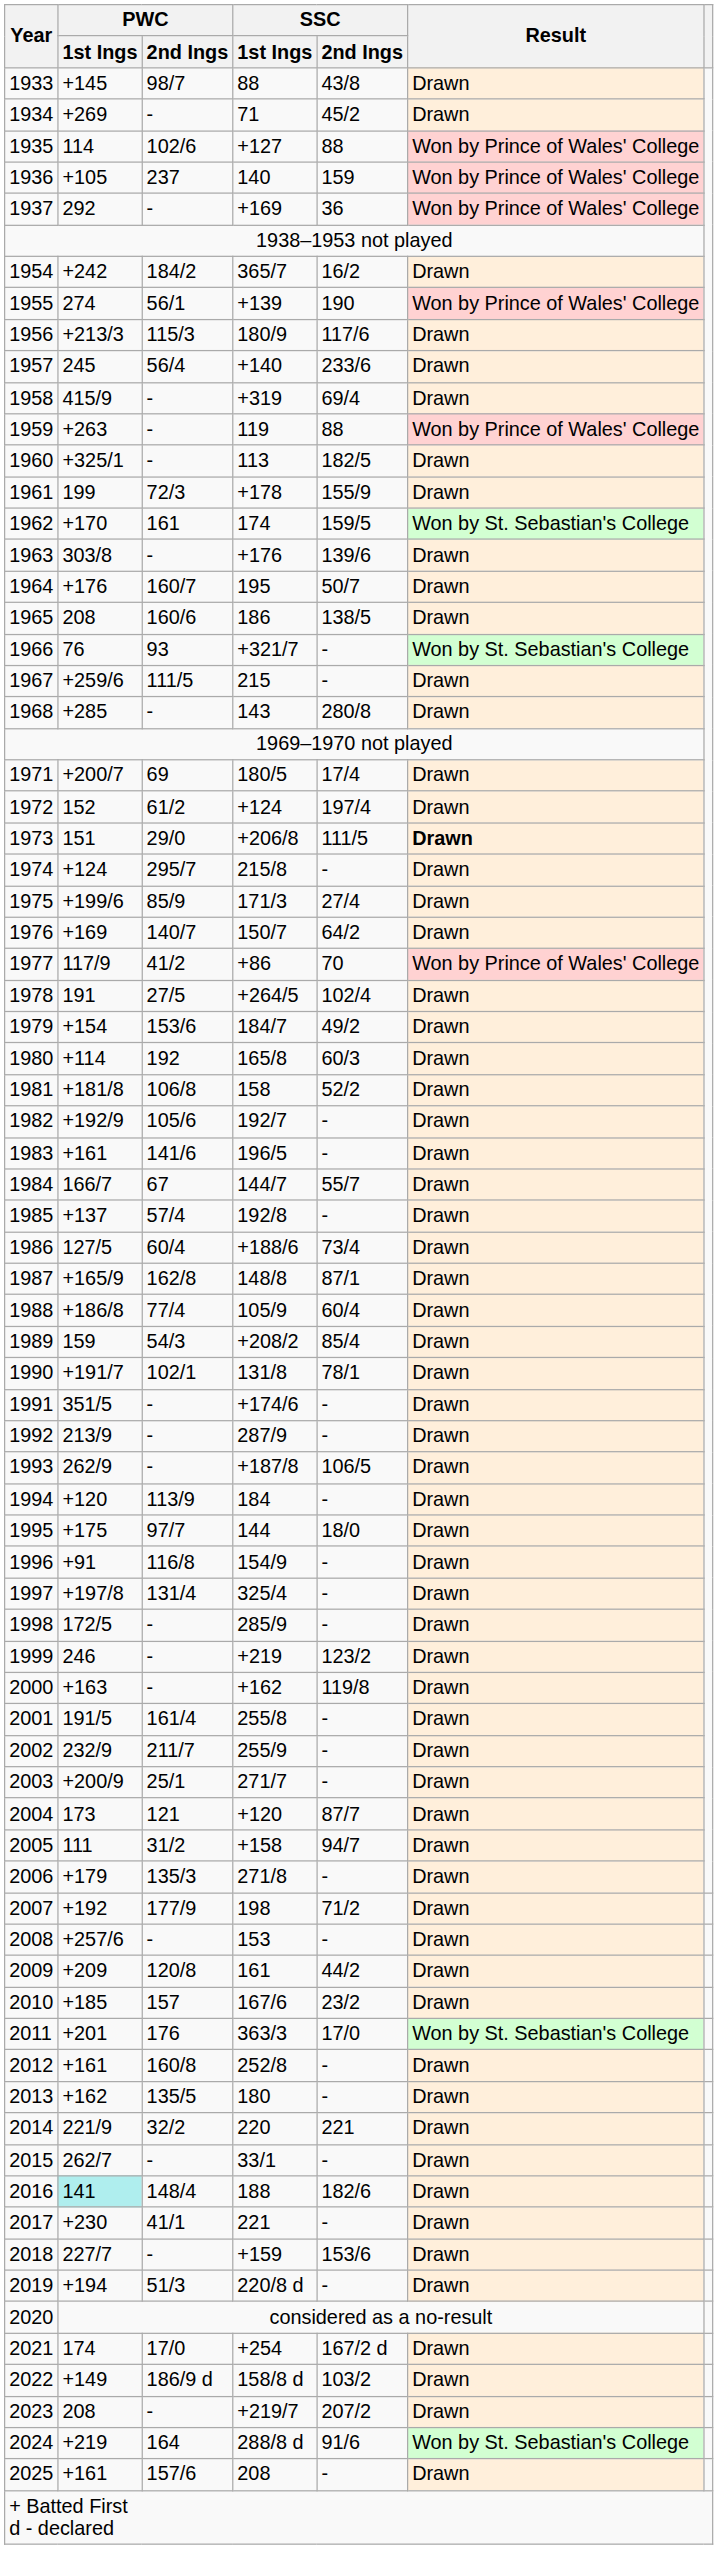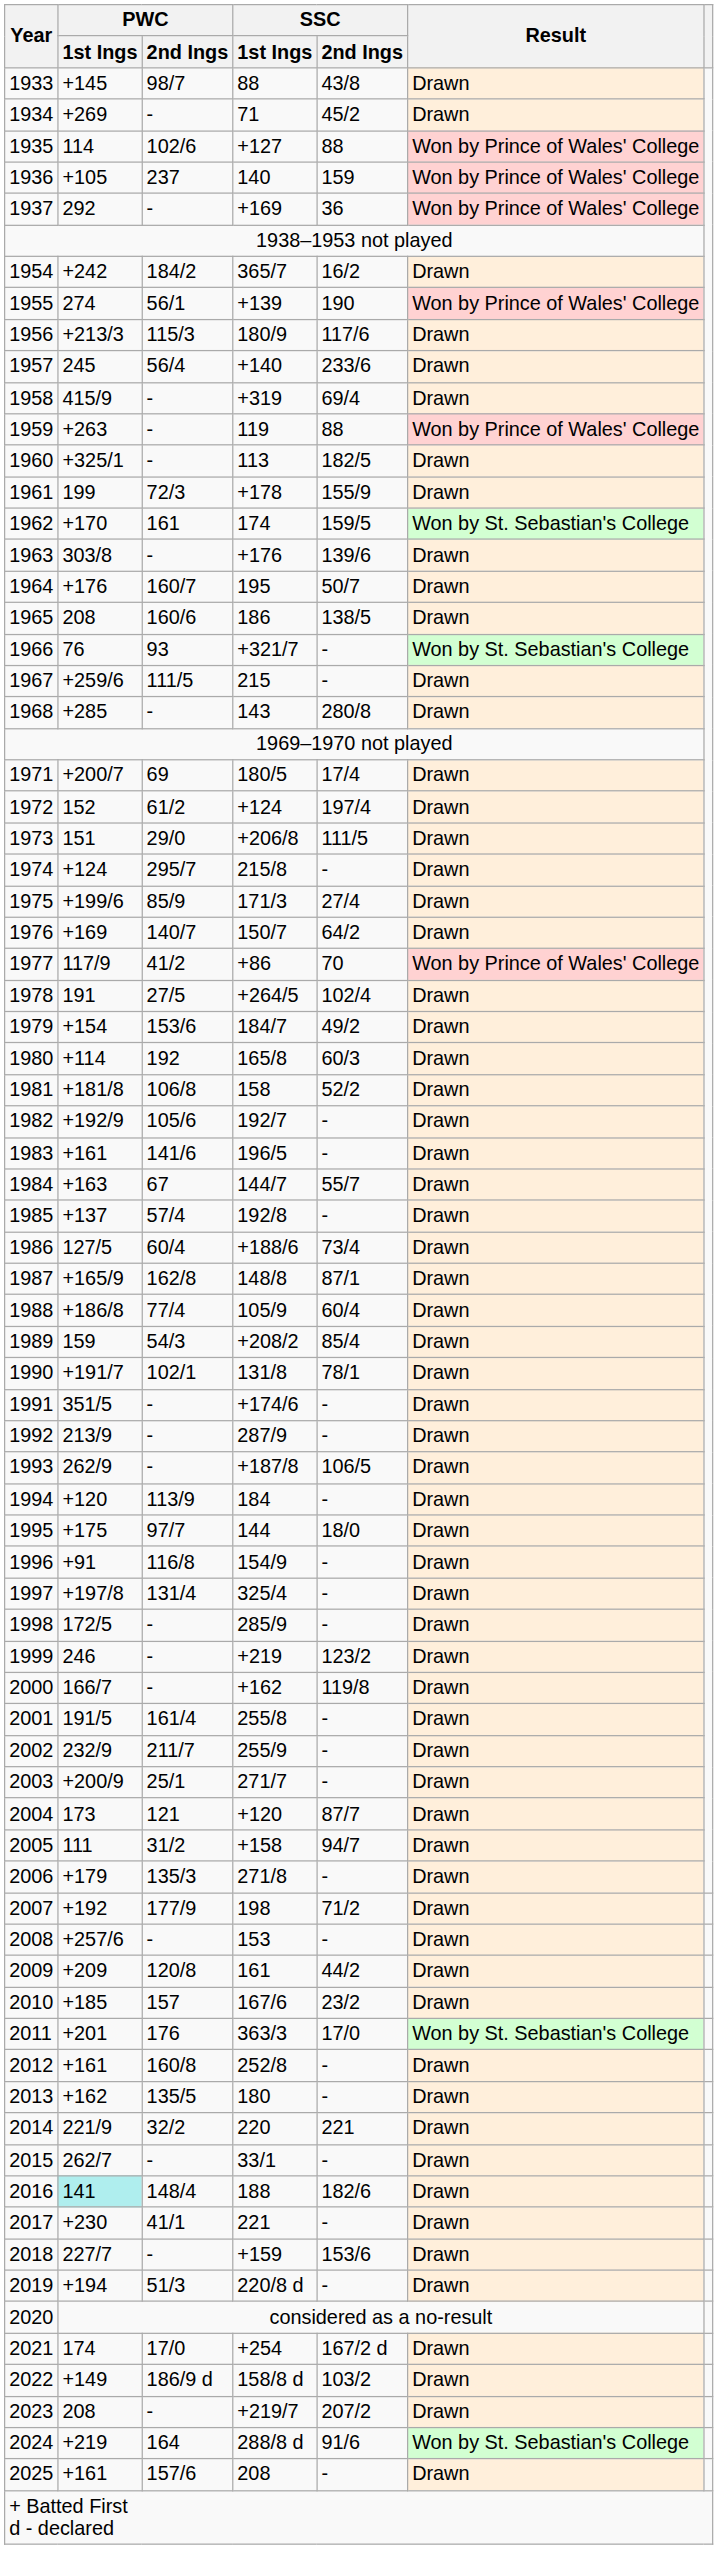 <table class="wikitable collapsible">
 <tr>
 <th rowspan="2" style="text-align: middle;">Year</th>
 <th colspan="2" style="text-align: middle;">PWC</th>
 <th colspan="2" style="text-align: middle;">SSC</th>
 <th rowspan="2" style="text-align: middle;">Result</th>
 <th rowspan="2" style="text-align: middle;"></th>
 </tr>
 <tr>
 <th style="text-align: middle;" data-sort-type="number">1st Ings</th>
 <th style="text-align: middle;" data-sort-type="number">2nd Ings</th>
 <th style="text-align: middle;" data-sort-type="number">1st Ings</th>
 <th style="text-align: middle;" data-sort-type="number">2nd Ings</th>
 </tr>
 <tr>
 <td>1933</td>
 <td>+145</td>
 <td>98/7</td>
 <td>88</td>
 <td>43/8</td>
 <td style="background: #FFEFDB;">Drawn</td>
 <td rowspan="58"></td>
 </tr>
 <tr>
 <td>1934</td>
 <td>+269</td>
 <td>-</td>
 <td>71</td>
 <td>45/2</td>
 <td style="background: #FFEFDB;">Drawn</td>
 </tr>
 <tr>
 <td>1935</td>
 <td>114</td>
 <td>102/6</td>
 <td>+127</td>
 <td>88</td>
 <td style="background:#FFD2D2;">Won by Prince of Wales' College</td>
 </tr>
 <tr>
 <td>1936</td>
 <td>+105</td>
 <td>237</td>
 <td>140</td>
 <td>159</td>
 <td style="background:#FFD2D2;">Won by Prince of Wales' College</td>
 </tr>
 <tr>
 <td>1937</td>
 <td>292</td>
 <td>-</td>
 <td>+169</td>
 <td>36</td>
 <td style="background:#FFD2D2;">Won by Prince of Wales' College</td>
 </tr>
 <tr>
 <td colspan="6" style="text-align: center;">1938–1953 not played</td>
 </tr>
 <tr>
 <td>1954</td>
 <td>+242</td>
 <td>184/2</td>
 <td>365/7</td>
 <td>16/2</td>
 <td style="background: #FFEFDB;">Drawn</td>
 </tr>
 <tr>
 <td>1955</td>
 <td>274</td>
 <td>56/1</td>
 <td>+139</td>
 <td>190</td>
 <td style="background:#FFD2D2;">Won by Prince of Wales' College</td>
 </tr>
 <tr>
 <td>1956</td>
 <td>+213/3</td>
 <td>115/3</td>
 <td>180/9</td>
 <td>117/6</td>
 <td style="background: #FFEFDB;">Drawn</td>
 </tr>
 <tr>
 <td>1957</td>
 <td>245</td>
 <td>56/4</td>
 <td>+140</td>
 <td>233/6</td>
 <td style="background: #FFEFDB;">Drawn</td>
 </tr>
 <tr>
 <td>1958</td>
 <td>415/9</td>
 <td>-</td>
 <td>+319</td>
 <td>69/4</td>
 <td style="background: #FFEFDB;">Drawn</td>
 </tr>
 <tr>
 <td>1959</td>
 <td>+263</td>
 <td>-</td>
 <td>119</td>
 <td>88</td>
 <td style="background:#FFD2D2;">Won by Prince of Wales' College</td>
 </tr>
 <tr>
 <td>1960</td>
 <td>+325/1</td>
 <td>-</td>
 <td>113</td>
 <td>182/5</td>
 <td style="background: #FFEFDB;">Drawn</td>
 </tr>
 <tr>
 <td>1961</td>
 <td>199</td>
 <td>72/3</td>
 <td>+178</td>
 <td>155/9</td>
 <td style="background: #FFEFDB;">Drawn</td>
 </tr>
 <tr>
 <td>1962</td>
 <td>+170</td>
 <td>161</td>
 <td>174</td>
 <td>159/5</td>
 <td style="background:#D2FFD2;">Won by St. Sebastian's College</td>
 </tr>
 <tr>
 <td>1963</td>
 <td>303/8</td>
 <td>-</td>
 <td>+176</td>
 <td>139/6</td>
 <td style="background: #FFEFDB;">Drawn</td>
 </tr>
 <tr>
 <td>1964</td>
 <td>+176</td>
 <td>160/7</td>
 <td>195</td>
 <td>50/7</td>
 <td style="background: #FFEFDB;">Drawn</td>
 </tr>
 <tr>
 <td>1965</td>
 <td>208</td>
 <td>160/6</td>
 <td>186</td>
 <td>138/5</td>
 <td style="background: #FFEFDB;">Drawn</td>
 </tr>
 <tr>
 <td>1966</td>
 <td>76</td>
 <td>93</td>
 <td>+321/7</td>
 <td>-</td>
 <td style="background:#D2FFD2;">Won by St. Sebastian's College</td>
 </tr>
 <tr>
 <td>1967</td>
 <td>+259/6</td>
 <td>111/5</td>
 <td>215</td>
 <td>-</td>
 <td style="background: #FFEFDB;">Drawn</td>
 </tr>
 <tr>
 <td>1968</td>
 <td>+285</td>
 <td>-</td>
 <td>143</td>
 <td>280/8</td>
 <td style="background: #FFEFDB;">Drawn</td>
 </tr>
 <tr>
 <td colspan="6" style="text-align: center;">1969–1970 not played</td>
 </tr>
 <tr>
 <td>1971</td>
 <td>+200/7</td>
 <td>69</td>
 <td>180/5</td>
 <td>17/4</td>
 <td style="background: #FFEFDB;">Drawn</td>
 </tr>
 <tr>
 <td>1972</td>
 <td>152</td>
 <td>61/2</td>
 <td>+124</td>
 <td>197/4</td>
 <td style="background: #FFEFDB;">Drawn</td>
 </tr>
 <tr>
 <td>1973</td>
 <td>151</td>
 <td>29/0</td>
 <td>+206/8</td>
 <td>111/5</td>
-<td style="background: #FFEFDB;"><strong>Drawn</strong></td>
+<td style="background: #FFEFDB;">Drawn</td>
 </tr>
 <tr>
 <td>1974</td>
 <td>+124</td>
 <td>295/7</td>
 <td>215/8</td>
 <td>-</td>
 <td style="background: #FFEFDB;">Drawn</td>
 </tr>
 <tr>
 <td>1975</td>
 <td>+199/6</td>
 <td>85/9</td>
 <td>171/3</td>
 <td>27/4</td>
 <td style="background: #FFEFDB;">Drawn</td>
 </tr>
 <tr>
 <td>1976</td>
 <td>+169</td>
 <td>140/7</td>
 <td>150/7</td>
 <td>64/2</td>
 <td style="background: #FFEFDB;">Drawn</td>
 </tr>
 <tr>
 <td>1977</td>
 <td>117/9</td>
 <td>41/2</td>
 <td>+86</td>
 <td>70</td>
 <td style="background:#FFD2D2;">Won by Prince of Wales' College</td>
 </tr>
 <tr>
 <td>1978</td>
 <td>191</td>
 <td>27/5</td>
 <td>+264/5</td>
 <td>102/4</td>
 <td style="background: #FFEFDB;">Drawn</td>
 </tr>
 <tr>
 <td>1979</td>
 <td>+154</td>
 <td>153/6</td>
 <td>184/7</td>
 <td>49/2</td>
 <td style="background: #FFEFDB;">Drawn</td>
 </tr>
 <tr>
 <td>1980</td>
 <td>+114</td>
 <td>192</td>
 <td>165/8</td>
 <td>60/3</td>
 <td style="background: #FFEFDB;">Drawn</td>
 </tr>
 <tr>
 <td>1981</td>
 <td>+181/8</td>
 <td>106/8</td>
 <td>158</td>
 <td>52/2</td>
 <td style="background: #FFEFDB;">Drawn</td>
 </tr>
 <tr>
 <td>1982</td>
 <td>+192/9</td>
 <td>105/6</td>
 <td>192/7</td>
 <td>-</td>
 <td style="background: #FFEFDB;">Drawn</td>
 </tr>
 <tr>
 <td>1983</td>
 <td>+161</td>
 <td>141/6</td>
 <td>196/5</td>
 <td>-</td>
 <td style="background: #FFEFDB;">Drawn</td>
 </tr>
 <tr>
 <td>1984</td>
-<td>166/7</td>
+<td>+163</td>
 <td>67</td>
 <td>144/7</td>
 <td>55/7</td>
 <td style="background: #FFEFDB;">Drawn</td>
 </tr>
 <tr>
 <td>1985</td>
 <td>+137</td>
 <td>57/4</td>
 <td>192/8</td>
 <td>-</td>
 <td style="background: #FFEFDB;">Drawn</td>
 </tr>
 <tr>
 <td>1986</td>
 <td>127/5</td>
 <td>60/4</td>
 <td>+188/6</td>
 <td>73/4</td>
 <td style="background: #FFEFDB;">Drawn</td>
 </tr>
 <tr>
 <td>1987</td>
 <td>+165/9</td>
 <td>162/8</td>
 <td>148/8</td>
 <td>87/1</td>
 <td style="background: #FFEFDB;">Drawn</td>
 </tr>
 <tr>
 <td>1988</td>
 <td>+186/8</td>
 <td>77/4</td>
 <td>105/9</td>
 <td>60/4</td>
 <td style="background: #FFEFDB;">Drawn</td>
 </tr>
 <tr>
 <td>1989</td>
 <td>159</td>
 <td>54/3</td>
 <td>+208/2</td>
 <td>85/4</td>
 <td style="background: #FFEFDB;">Drawn</td>
 </tr>
 <tr>
 <td>1990</td>
 <td>+191/7</td>
 <td>102/1</td>
 <td>131/8</td>
 <td>78/1</td>
 <td style="background: #FFEFDB;">Drawn</td>
 </tr>
 <tr>
 <td>1991</td>
 <td>351/5</td>
 <td>-</td>
 <td>+174/6</td>
 <td>-</td>
 <td style="background: #FFEFDB;">Drawn</td>
 </tr>
 <tr>
 <td>1992</td>
 <td>213/9</td>
 <td>-</td>
 <td>287/9</td>
 <td>-</td>
 <td style="background: #FFEFDB;">Drawn</td>
 </tr>
 <tr>
 <td>1993</td>
 <td>262/9</td>
 <td>-</td>
 <td>+187/8</td>
 <td>106/5</td>
 <td style="background: #FFEFDB;">Drawn</td>
 </tr>
 <tr>
 <td>1994</td>
 <td>+120</td>
 <td>113/9</td>
 <td>184</td>
 <td>-</td>
 <td style="background: #FFEFDB;">Drawn</td>
 </tr>
 <tr>
 <td>1995</td>
 <td>+175</td>
 <td>97/7</td>
 <td>144</td>
 <td>18/0</td>
 <td style="background: #FFEFDB;">Drawn</td>
 </tr>
 <tr>
 <td>1996</td>
 <td>+91</td>
 <td>116/8</td>
 <td>154/9</td>
 <td>-</td>
 <td style="background: #FFEFDB;">Drawn</td>
 </tr>
 <tr>
 <td>1997</td>
 <td>+197/8</td>
 <td>131/4</td>
 <td>325/4</td>
 <td>-</td>
 <td style="background: #FFEFDB;">Drawn</td>
 </tr>
 <tr>
 <td>1998</td>
 <td>172/5</td>
 <td>-</td>
 <td>285/9</td>
 <td>-</td>
 <td style="background: #FFEFDB;">Drawn</td>
 </tr>
 <tr>
 <td>1999</td>
 <td>246</td>
 <td>-</td>
 <td>+219</td>
 <td>123/2</td>
 <td style="background: #FFEFDB;">Drawn</td>
 </tr>
 <tr>
 <td>2000</td>
-<td>+163</td>
+<td>166/7</td>
 <td>-</td>
 <td>+162</td>
 <td>119/8</td>
 <td style="background: #FFEFDB;">Drawn</td>
 </tr>
 <tr>
 <td>2001</td>
 <td>191/5</td>
 <td>161/4</td>
 <td>255/8</td>
 <td>-</td>
 <td style="background: #FFEFDB;">Drawn</td>
 </tr>
 <tr>
 <td>2002</td>
 <td>232/9</td>
 <td>211/7</td>
 <td>255/9</td>
 <td>-</td>
 <td style="background: #FFEFDB;">Drawn</td>
 </tr>
 <tr>
 <td>2003</td>
 <td>+200/9</td>
 <td>25/1</td>
 <td>271/7</td>
 <td>-</td>
 <td style="background: #FFEFDB;">Drawn</td>
 </tr>
 <tr>
 <td>2004</td>
 <td>173</td>
 <td>121</td>
 <td>+120</td>
 <td>87/7</td>
 <td style="background: #FFEFDB;">Drawn</td>
 </tr>
 <tr>
 <td>2005</td>
 <td>111</td>
 <td>31/2</td>
 <td>+158</td>
 <td>94/7</td>
 <td style="background: #FFEFDB;">Drawn</td>
 </tr>
 <tr>
 <td>2006</td>
 <td>+179</td>
 <td>135/3</td>
 <td>271/8</td>
 <td>-</td>
 <td style="background: #FFEFDB;">Drawn</td>
 </tr>
 <tr>
 <td>2007</td>
 <td>+192</td>
 <td>177/9</td>
 <td>198</td>
 <td>71/2</td>
 <td style="background: #FFEFDB;">Drawn</td>
 <td></td>
 </tr>
 <tr>
 <td>2008</td>
 <td>+257/6</td>
 <td>-</td>
 <td>153</td>
 <td>-</td>
 <td style="background: #FFEFDB;">Drawn</td>
 <td></td>
 </tr>
 <tr>
 <td>2009</td>
 <td>+209</td>
 <td>120/8</td>
 <td>161</td>
 <td>44/2</td>
 <td style="background: #FFEFDB;">Drawn</td>
 <td> </td>
 </tr>
 <tr>
 <td>2010</td>
 <td>+185</td>
 <td>157</td>
 <td>167/6</td>
 <td>23/2</td>
 <td style="background: #FFEFDB;">Drawn</td>
 <td></td>
 </tr>
 <tr>
 <td>2011</td>
 <td>+201</td>
 <td>176</td>
 <td>363/3</td>
 <td>17/0</td>
 <td style="background:#D2FFD2;">Won by St. Sebastian's College</td>
 <td></td>
 </tr>
 <tr>
 <td>2012</td>
 <td>+161</td>
 <td>160/8</td>
 <td>252/8</td>
 <td>-</td>
 <td style="background: #FFEFDB;">Drawn</td>
 <td></td>
 </tr>
 <tr>
 <td>2013</td>
 <td>+162</td>
 <td>135/5</td>
 <td>180</td>
 <td>-</td>
 <td style="background: #FFEFDB;">Drawn</td>
 <td></td>
 </tr>
 <tr>
 <td>2014</td>
 <td>221/9</td>
 <td>32/2</td>
 <td>220</td>
 <td>221</td>
 <td style="background: #FFEFDB;">Drawn</td>
 <td></td>
 </tr>
 <tr>
 <td>2015</td>
 <td>262/7</td>
 <td>-</td>
 <td>33/1</td>
 <td>-</td>
 <td style="background: #FFEFDB;">Drawn</td>
 <td></td>
 </tr>
 <tr>
 <td>2016</td>
 <td style="background: paleturquoise;">141</td>
 <td>148/4</td>
 <td>188</td>
 <td>182/6</td>
 <td style="background: #FFEFDB;">Drawn</td>
 <td></td>
 </tr>
 <tr>
 <td>2017</td>
 <td>+230</td>
 <td>41/1</td>
 <td>221</td>
 <td>-</td>
 <td style="background: #FFEFDB;">Drawn</td>
 <td></td>
 </tr>
 <tr>
 <td>2018</td>
 <td>227/7</td>
 <td>-</td>
 <td>+159</td>
 <td>153/6</td>
 <td style="background: #FFEFDB;">Drawn</td>
 <td></td>
 </tr>
 <tr>
 <td>2019</td>
 <td>+194</td>
 <td>51/3</td>
 <td>220/8 d</td>
 <td>-</td>
 <td style="background: #FFEFDB;">Drawn</td>
 <td></td>
 </tr>
 <tr>
 <td>2020</td>
 <td colspan="5" style="text-align: center;">considered as a no-result</td>
 <td></td>
 </tr>
 <tr>
 <td>2021</td>
 <td>174</td>
 <td>17/0</td>
 <td>+254</td>
 <td>167/2 d</td>
 <td style="background: #FFEFDB;">Drawn</td>
 <td></td>
 </tr>
 <tr>
 <td>2022</td>
 <td>+149</td>
 <td>186/9 d</td>
 <td>158/8 d</td>
 <td>103/2</td>
 <td style="background: #FFEFDB;">Drawn</td>
 <td></td>
 </tr>
 <tr>
 <td>2023</td>
 <td>208</td>
 <td>-</td>
 <td>+219/7</td>
 <td>207/2</td>
 <td style="background: #FFEFDB;">Drawn</td>
 <td></td>
 </tr>
 <tr>
 <td>2024</td>
 <td>+219</td>
 <td>164</td>
 <td>288/8 d</td>
 <td>91/6</td>
 <td style="background:#D2FFD2;">Won by St. Sebastian's College</td>
 <td></td>
 </tr>
 <tr>
 <td>2025</td>
 <td>+161</td>
 <td>157/6</td>
 <td>208</td>
 <td>-</td>
 <td style="background: #FFEFDB;">Drawn</td>
 <td></td>
 </tr>
 <tr>
 <td colspan="7" style="text-align: left;">+ Batted First<br>d - declared</td>
 </tr>
 </table>
